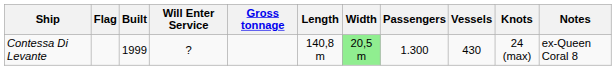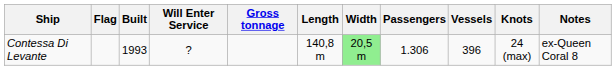 <table class="wikitable">
 <tr>
 <th>Ship</th>
 <th>Flag</th>
 <th>Built</th>
 <th>Will Enter Service</th>
 <th><a href='#'>Gross tonnage</a></th>
 <th>Length</th>
 <th>Width</th>
 <th>Passengers</th>
 <th>Vessels</th>
 <th>Knots</th>
 <th>Notes</th>
 </tr>
 <tr>
 <td><em>Contessa Di Levante</em></td>
 <td align="Center"></td>
-<td align="Center">1999</td>
+<td align="Center">1993</td>
 <td align="Center">?</td>
 <td align="Center"></td>
 <td align="Center">140,8 m</td>
 <td align="Center" style="background: lightgreen;">20,5 m</td>
-<td align="Center">1.300</td>
-<td align="Center">430</td>
+<td align="Center">1.306</td>
+<td align="Center">396</td>
 <td align="Center">24 (max)</td>
 <td>ex-Queen Coral 8</td>
 </tr>
 </table>
